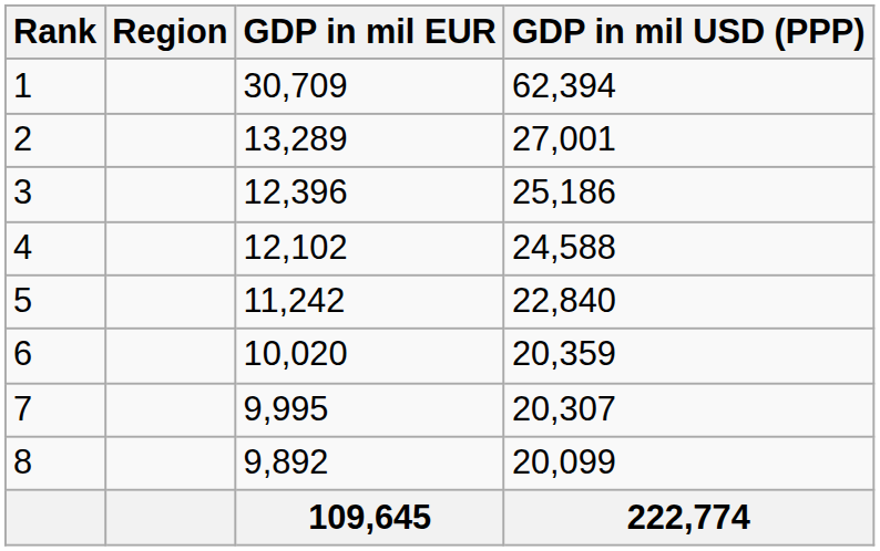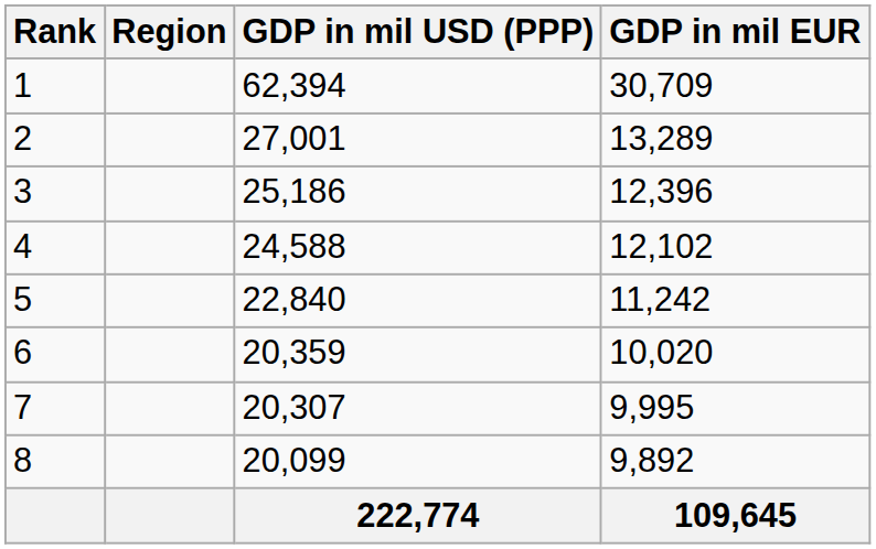 <table class="wikitable sortable">
 <tr>
 <th>Rank</th>
 <th>Region</th>
+<th>GDP in mil USD (PPP)</th>
 <th>GDP in mil EUR</th>
-<th>GDP in mil USD (PPP)</th>
 </tr>
 <tr>
 <td>1</td>
 <td></td>
+<td>62,394</td>
 <td>30,709</td>
-<td>62,394</td>
 </tr>
 <tr>
 <td>2</td>
 <td></td>
+<td>27,001</td>
 <td>13,289</td>
-<td>27,001</td>
 </tr>
 <tr>
 <td>3</td>
 <td></td>
+<td>25,186</td>
 <td>12,396</td>
-<td>25,186</td>
 </tr>
 <tr>
 <td>4</td>
 <td></td>
+<td>24,588</td>
 <td>12,102</td>
-<td>24,588</td>
 </tr>
 <tr>
 <td>5</td>
 <td></td>
+<td>22,840</td>
 <td>11,242</td>
-<td>22,840</td>
 </tr>
 <tr>
 <td>6</td>
 <td></td>
+<td>20,359</td>
 <td>10,020</td>
-<td>20,359</td>
 </tr>
 <tr>
 <td>7</td>
 <td></td>
+<td>20,307</td>
 <td>9,995</td>
-<td>20,307</td>
 </tr>
 <tr>
 <td>8</td>
 <td></td>
+<td>20,099</td>
 <td>9,892</td>
-<td>20,099</td>
 </tr>
 <tr>
 <th></th>
 <th></th>
+<th>222,774</th>
 <th>109,645</th>
-<th>222,774</th>
 </tr>
 </table>
